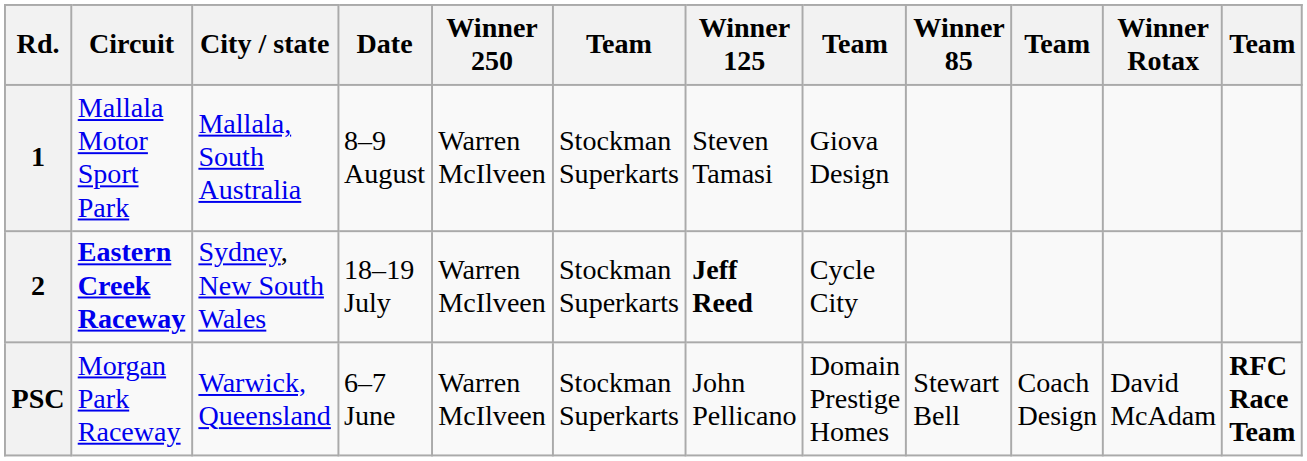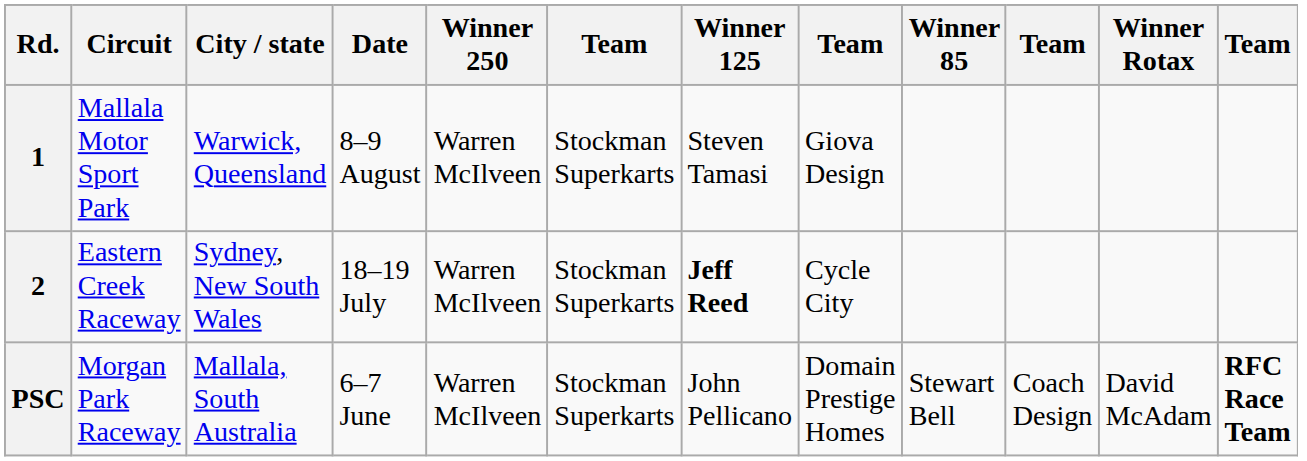 <table class="wikitable" style="font-size: 90%">
 <tr>
 <th>Rd.</th>
 <th>Circuit</th>
 <th>City / state</th>
 <th>Date</th>
 <th>Winner 250</th>
 <th>Team</th>
 <th>Winner 125</th>
 <th>Team</th>
 <th>Winner 85</th>
 <th>Team</th>
 <th>Winner Rotax</th>
 <th>Team</th>
 </tr>
 <tr>
 <th>1</th>
 <td> <a href='#'>Mallala Motor Sport Park</a></td>
-<td><a href='#'>Mallala, South Australia</a></td>
+<td><a href='#'>Warwick, Queensland</a></td>
 <td>8–9 August</td>
 <td>Warren McIlveen</td>
 <td>Stockman Superkarts</td>
 <td>Steven Tamasi</td>
 <td>Giova Design</td>
 <td></td>
 <td></td>
 <td></td>
 <td></td>
 </tr>
 <tr>
 <th>2</th>
-<td><strong> <a href='#'>Eastern Creek Raceway</a></strong></td>
+<td> <a href='#'>Eastern Creek Raceway</a></td>
 <td><a href='#'>Sydney</a>, <a href='#'>New South Wales</a></td>
 <td>18–19 July</td>
 <td>Warren McIlveen</td>
 <td>Stockman Superkarts</td>
 <td><strong>Jeff Reed</strong></td>
 <td>Cycle City</td>
 <td></td>
 <td></td>
 <td></td>
 <td></td>
 </tr>
 <tr>
 <th>PSC</th>
 <td> <a href='#'>Morgan Park Raceway</a></td>
-<td><a href='#'>Warwick, Queensland</a></td>
+<td><a href='#'>Mallala, South Australia</a></td>
 <td>6–7 June</td>
 <td>Warren McIlveen</td>
 <td>Stockman Superkarts</td>
 <td>John Pellicano</td>
 <td>Domain Prestige Homes</td>
 <td>Stewart Bell</td>
 <td>Coach Design</td>
 <td>David McAdam</td>
 <td><strong>RFC Race Team</strong></td>
 </tr>
 </table>
